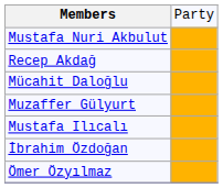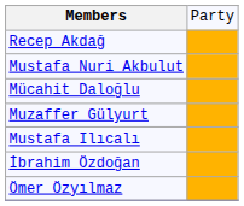 <table class=wikitable style="border:1px solid #8888aa; background-color:#f7f8ff; padding:0px; font-size:90%;">
 <tr>
 <th>Members</th>
 <td>Party</td>
 </tr>
 <tr>
-<td><a href='#'>Mustafa Nuri Akbulut</a></td>
+<td><a href='#'>Recep Akdağ</a></td>
 <td style="background: #ffb300"></td>
 </tr>
 <tr>
-<td><a href='#'>Recep Akdağ</a></td>
+<td><a href='#'>Mustafa Nuri Akbulut</a></td>
 <td style="background: #ffb300"></td>
 </tr>
 <tr>
 <td><a href='#'>Mücahit Daloğlu</a></td>
 <td style="background: #ffb300"></td>
 </tr>
 <tr>
 <td><a href='#'>Muzaffer Gülyurt</a></td>
 <td style="background: #ffb300"></td>
 </tr>
 <tr>
 <td><a href='#'>Mustafa Ilıcalı</a></td>
 <td style="background: #ffb300"></td>
 </tr>
 <tr>
 <td><a href='#'>İbrahim Özdoğan</a></td>
 <td style="background: #ffb300"></td>
 </tr>
 <tr>
 <td><a href='#'>Ömer Özyılmaz</a></td>
 <td style="background: #ffb300"></td>
 </tr>
 <tr>
 </tr>
 </table>
